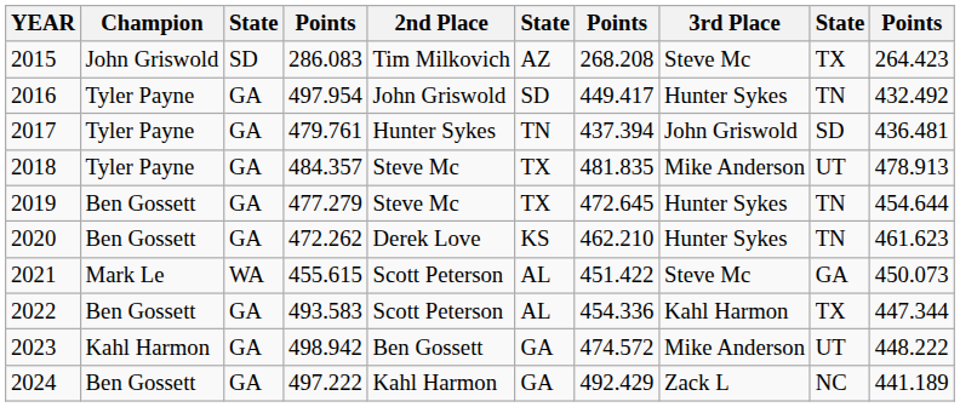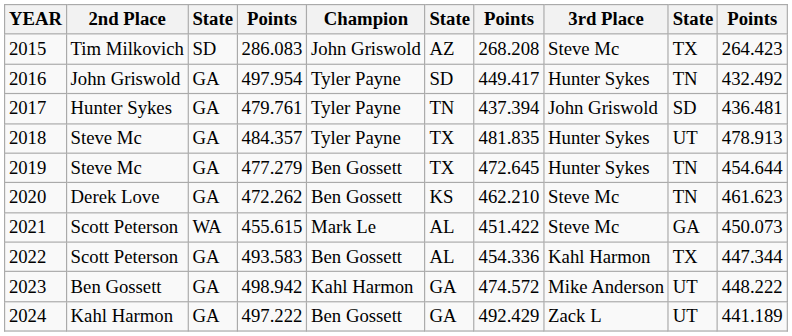 <table class="wikitable sortable">
 <tr>
 <th>YEAR</th>
-<th>Champion</th>
+<th>2nd Place</th>
 <th>State</th>
 <th>Points</th>
-<th>2nd Place</th>
+<th>Champion</th>
 <th>State</th>
 <th>Points</th>
 <th>3rd Place</th>
 <th>State</th>
 <th>Points</th>
 </tr>
 <tr>
 <td>2015</td>
-<td>John Griswold</td>
+<td>Tim Milkovich</td>
 <td>SD</td>
 <td>286.083</td>
-<td>Tim Milkovich</td>
+<td>John Griswold</td>
 <td>AZ</td>
 <td>268.208</td>
 <td>Steve Mc</td>
 <td>TX</td>
 <td>264.423</td>
 </tr>
 <tr>
 <td>2016</td>
-<td>Tyler Payne</td>
+<td>John Griswold</td>
 <td>GA</td>
 <td>497.954</td>
-<td>John Griswold</td>
+<td>Tyler Payne</td>
 <td>SD</td>
 <td>449.417</td>
 <td>Hunter Sykes</td>
 <td>TN</td>
 <td>432.492</td>
 </tr>
 <tr>
 <td>2017</td>
-<td>Tyler Payne</td>
+<td>Hunter Sykes</td>
 <td>GA</td>
 <td>479.761</td>
-<td>Hunter Sykes</td>
+<td>Tyler Payne</td>
 <td>TN</td>
 <td>437.394</td>
 <td>John Griswold</td>
 <td>SD</td>
 <td>436.481</td>
 </tr>
 <tr>
 <td>2018</td>
-<td>Tyler Payne</td>
+<td>Steve Mc</td>
 <td>GA</td>
 <td>484.357</td>
-<td>Steve Mc</td>
+<td>Tyler Payne</td>
 <td>TX</td>
 <td>481.835</td>
-<td>Mike Anderson</td>
+<td>Hunter Sykes</td>
 <td>UT</td>
 <td>478.913</td>
 </tr>
 <tr>
 <td>2019</td>
-<td>Ben Gossett</td>
+<td>Steve Mc</td>
 <td>GA</td>
 <td>477.279</td>
-<td>Steve Mc</td>
+<td>Ben Gossett</td>
 <td>TX</td>
 <td>472.645</td>
 <td>Hunter Sykes</td>
 <td>TN</td>
 <td>454.644</td>
 </tr>
 <tr>
 <td>2020</td>
-<td>Ben Gossett</td>
+<td>Derek Love</td>
 <td>GA</td>
 <td>472.262</td>
-<td>Derek Love</td>
+<td>Ben Gossett</td>
 <td>KS</td>
 <td>462.210</td>
-<td>Hunter Sykes</td>
+<td>Steve Mc</td>
 <td>TN</td>
 <td>461.623</td>
 </tr>
 <tr>
 <td>2021</td>
-<td>Mark Le</td>
+<td>Scott Peterson</td>
 <td>WA</td>
 <td>455.615</td>
-<td>Scott Peterson</td>
+<td>Mark Le</td>
 <td>AL</td>
 <td>451.422</td>
 <td>Steve Mc</td>
 <td>GA</td>
 <td>450.073</td>
 </tr>
 <tr>
 <td>2022</td>
-<td>Ben Gossett</td>
+<td>Scott Peterson</td>
 <td>GA</td>
 <td>493.583</td>
-<td>Scott Peterson</td>
+<td>Ben Gossett</td>
 <td>AL</td>
 <td>454.336</td>
 <td>Kahl Harmon</td>
 <td>TX</td>
 <td>447.344</td>
 </tr>
 <tr>
 <td>2023</td>
-<td>Kahl Harmon</td>
+<td>Ben Gossett</td>
 <td>GA</td>
 <td>498.942</td>
-<td>Ben Gossett</td>
+<td>Kahl Harmon</td>
 <td>GA</td>
 <td>474.572</td>
 <td>Mike Anderson</td>
 <td>UT</td>
 <td>448.222</td>
 </tr>
 <tr>
 <td>2024</td>
-<td>Ben Gossett</td>
+<td>Kahl Harmon</td>
 <td>GA</td>
 <td>497.222</td>
-<td>Kahl Harmon</td>
+<td>Ben Gossett</td>
 <td>GA</td>
 <td>492.429</td>
 <td>Zack L</td>
-<td>NC</td>
+<td>UT</td>
 <td>441.189</td>
 </tr>
 </table>
